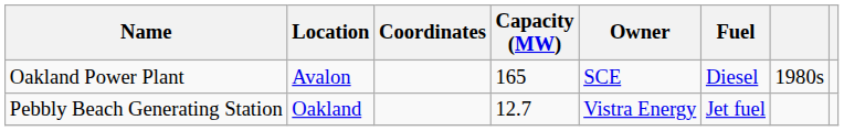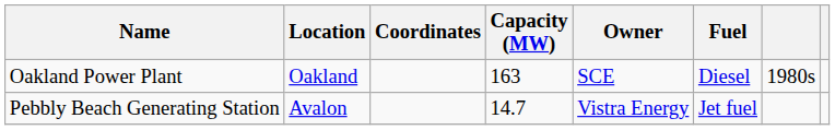 <table class="wikitable sortable">
 <tr>
 <th>Name</th>
 <th>Location</th>
 <th>Coordinates</th>
 <th>Capacity<br>(<a href='#'>MW</a>)</th>
 <th>Owner</th>
 <th>Fuel</th>
 <th></th>
 <th class="unsortable"></th>
 </tr>
 <tr>
 <td>Oakland Power Plant</td>
-<td><a href='#'>Avalon</a></td>
+<td><a href='#'>Oakland</a></td>
 <td></td>
-<td>165</td>
+<td>163</td>
 <td><a href='#'>SCE</a></td>
 <td><a href='#'>Diesel</a></td>
 <td>1980s</td>
 <td></td>
 </tr>
 <tr>
 <td>Pebbly Beach Generating Station</td>
-<td><a href='#'>Oakland</a></td>
+<td><a href='#'>Avalon</a></td>
 <td></td>
-<td>12.7</td>
+<td>14.7</td>
 <td><a href='#'>Vistra Energy</a></td>
 <td><a href='#'>Jet fuel</a></td>
 <td></td>
 <td></td>
 </tr>
 <tr>
 </tr>
 </table>
